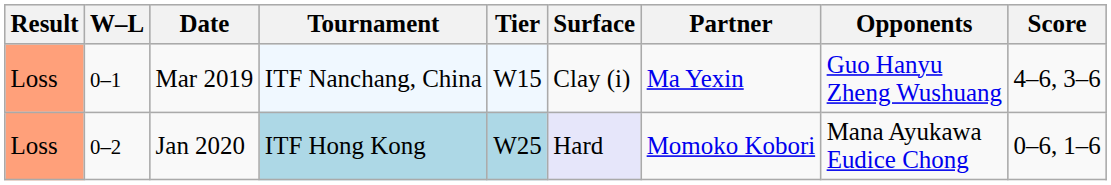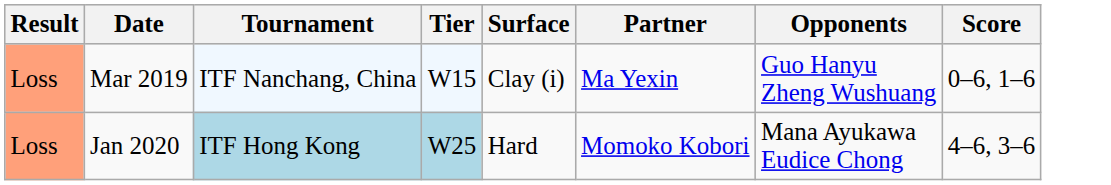 <table class="sortable wikitable">
 <tr>
 <th>Result</th>
-<th class="unsortable">W–L</th>
 <th>Date</th>
 <th>Tournament</th>
 <th>Tier</th>
 <th>Surface</th>
 <th>Partner</th>
 <th>Opponents</th>
 <th class="unsortable">Score</th>
 </tr>
 <tr>
 <td style="background:#ffa07a">Loss</td>
-<td><small>0–1</small></td>
 <td>Mar 2019</td>
 <td style="background:#f0f8ff;">ITF Nanchang, China</td>
 <td style="background:#f0f8ff;">W15</td>
 <td>Clay (i)</td>
 <td> <a href='#'>Ma Yexin</a></td>
 <td> <a href='#'>Guo Hanyu</a> <br>  <a href='#'>Zheng Wushuang</a></td>
-<td>4–6, 3–6</td>
+<td>0–6, 1–6</td>
 </tr>
 <tr>
 <td style="background:#ffa07a;">Loss</td>
-<td><small>0–2</small></td>
 <td>Jan 2020</td>
 <td style="background:lightblue;">ITF Hong Kong</td>
 <td style="background:lightblue;">W25</td>
-<td style="background: lavender;">Hard</td>
+<td>Hard</td>
 <td> <a href='#'>Momoko Kobori</a></td>
 <td> Mana Ayukawa <br>  <a href='#'>Eudice Chong</a></td>
-<td>0–6, 1–6</td>
+<td>4–6, 3–6</td>
 </tr>
 </table>
